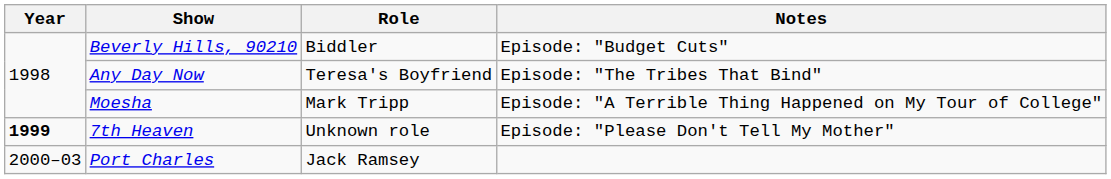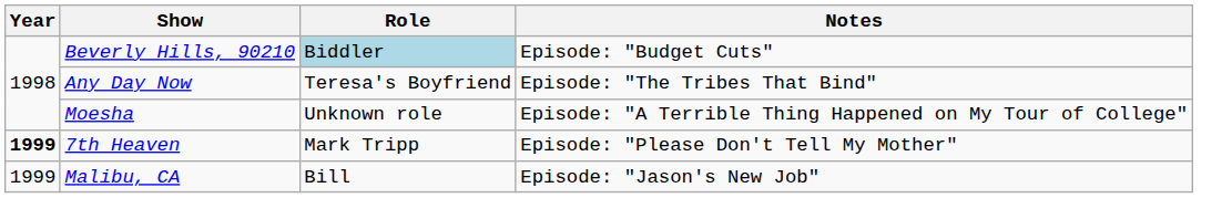 <table class="wikitable">
 <tr>
 <th>Year</th>
 <th>Show</th>
 <th>Role</th>
 <th>Notes</th>
 </tr>
 <tr>
 <td rowspan="3">1998</td>
 <td><em><a href='#'>Beverly Hills, 90210</a></em></td>
-<td>Biddler</td>
+<td style="background: lightblue;">Biddler</td>
 <td>Episode: "Budget Cuts"</td>
 </tr>
 <tr>
 <td><em><a href='#'>Any Day Now</a></em></td>
 <td>Teresa's Boyfriend</td>
 <td>Episode: "The Tribes That Bind"</td>
 </tr>
 <tr>
 <td><em><a href='#'>Moesha</a></em></td>
-<td>Mark Tripp</td>
+<td>Unknown role</td>
 <td>Episode: "A Terrible Thing Happened on My Tour of College"</td>
 </tr>
 <tr>
 <td><strong>1999</strong></td>
 <td><em><a href='#'>7th Heaven</a></em></td>
-<td>Unknown role</td>
+<td>Mark Tripp</td>
 <td>Episode: "Please Don't Tell My Mother"</td>
 </tr>
 <tr>
-<td>2000–03</td>
-<td><em><a href='#'>Port Charles</a></em></td>
-<td>Jack Ramsey</td>
-<td></td>
+<td>1999</td>
+<td><em><a href='#'>Malibu, CA</a></em></td>
+<td>Bill</td>
+<td>Episode: "Jason's New Job"</td>
 </tr>
 </table>
